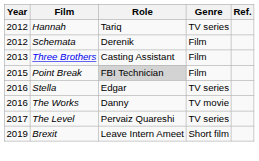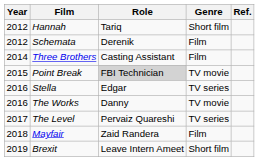 <table class="wikitable">
 <tr>
 <th>Year</th>
 <th>Film</th>
 <th>Role</th>
 <th>Genre</th>
 <th>Ref.</th>
 </tr>
 <tr>
 <td>2012</td>
 <td><em>Hannah</em></td>
 <td>Tariq</td>
-<td>TV series</td>
+<td>Short film</td>
 <td></td>
 </tr>
 <tr>
 <td>2012</td>
 <td><em>Schemata</em></td>
 <td>Derenik</td>
 <td>Film</td>
 <td></td>
 </tr>
 <tr>
-<td>2013</td>
+<td>2014</td>
 <td><em><a href='#'>Three Brothers</a></em></td>
 <td>Casting Assistant</td>
 <td>Film</td>
 <td></td>
 </tr>
 <tr>
 <td>2015</td>
 <td><em>Point Break</em></td>
 <td style="background: lightgrey;">FBI Technician</td>
-<td>Film</td>
+<td>TV movie</td>
 <td></td>
 </tr>
 <tr>
 <td>2016</td>
 <td><em>Stella</em></td>
 <td>Edgar</td>
 <td>TV series</td>
 <td></td>
 </tr>
 <tr>
 <td>2016</td>
 <td><em>The Works</em></td>
 <td>Danny</td>
 <td>TV movie</td>
 <td></td>
 </tr>
 <tr>
 <td>2017</td>
 <td><em>The Level</em></td>
 <td>Pervaiz Quareshi</td>
 <td>TV series</td>
 <td></td>
 </tr>
 <tr>
+<td>2018</td>
+<td><em><a href='#'>Mayfair</a></em></td>
+<td>Zaid Randera</td>
+<td>Film</td>
+<td></td>
+</tr>
+<tr>
 <td>2019</td>
 <td><em>Brexit</em></td>
 <td>Leave Intern Ameet</td>
 <td>Short film</td>
 <td></td>
 </tr>
 </table>
